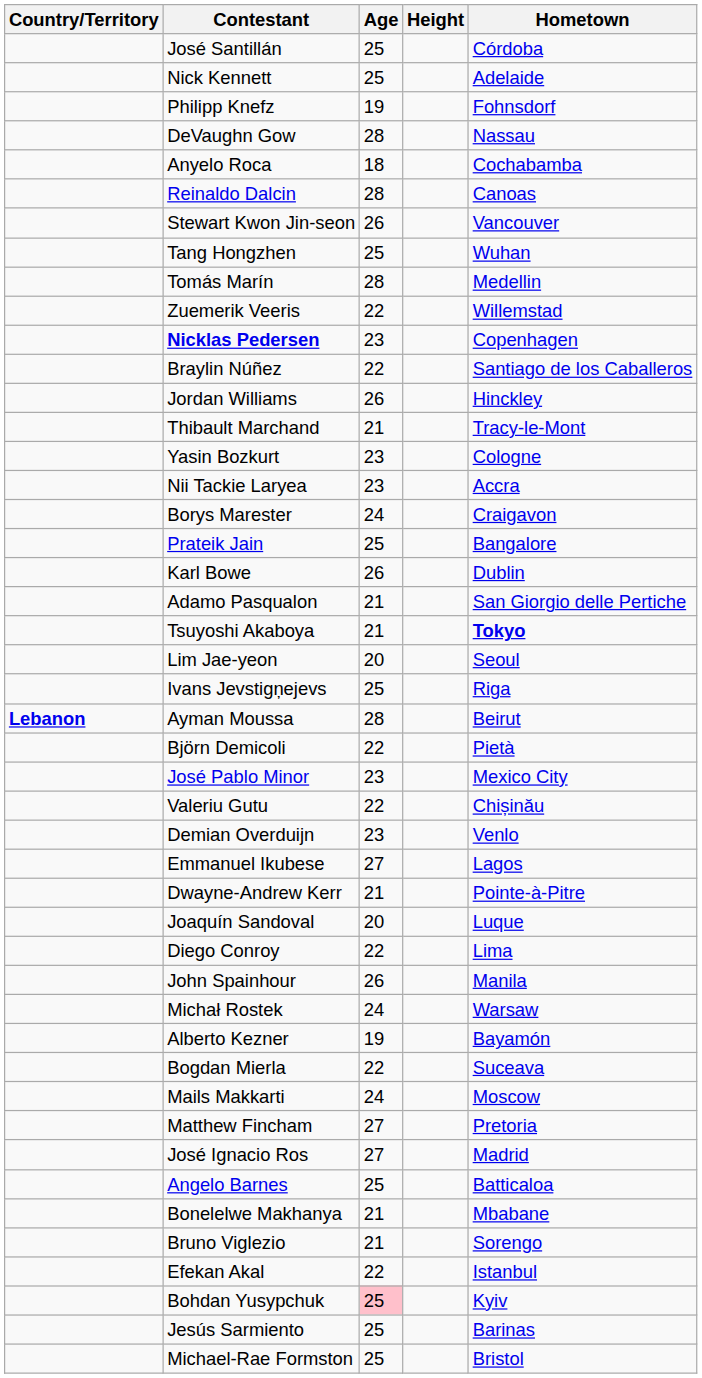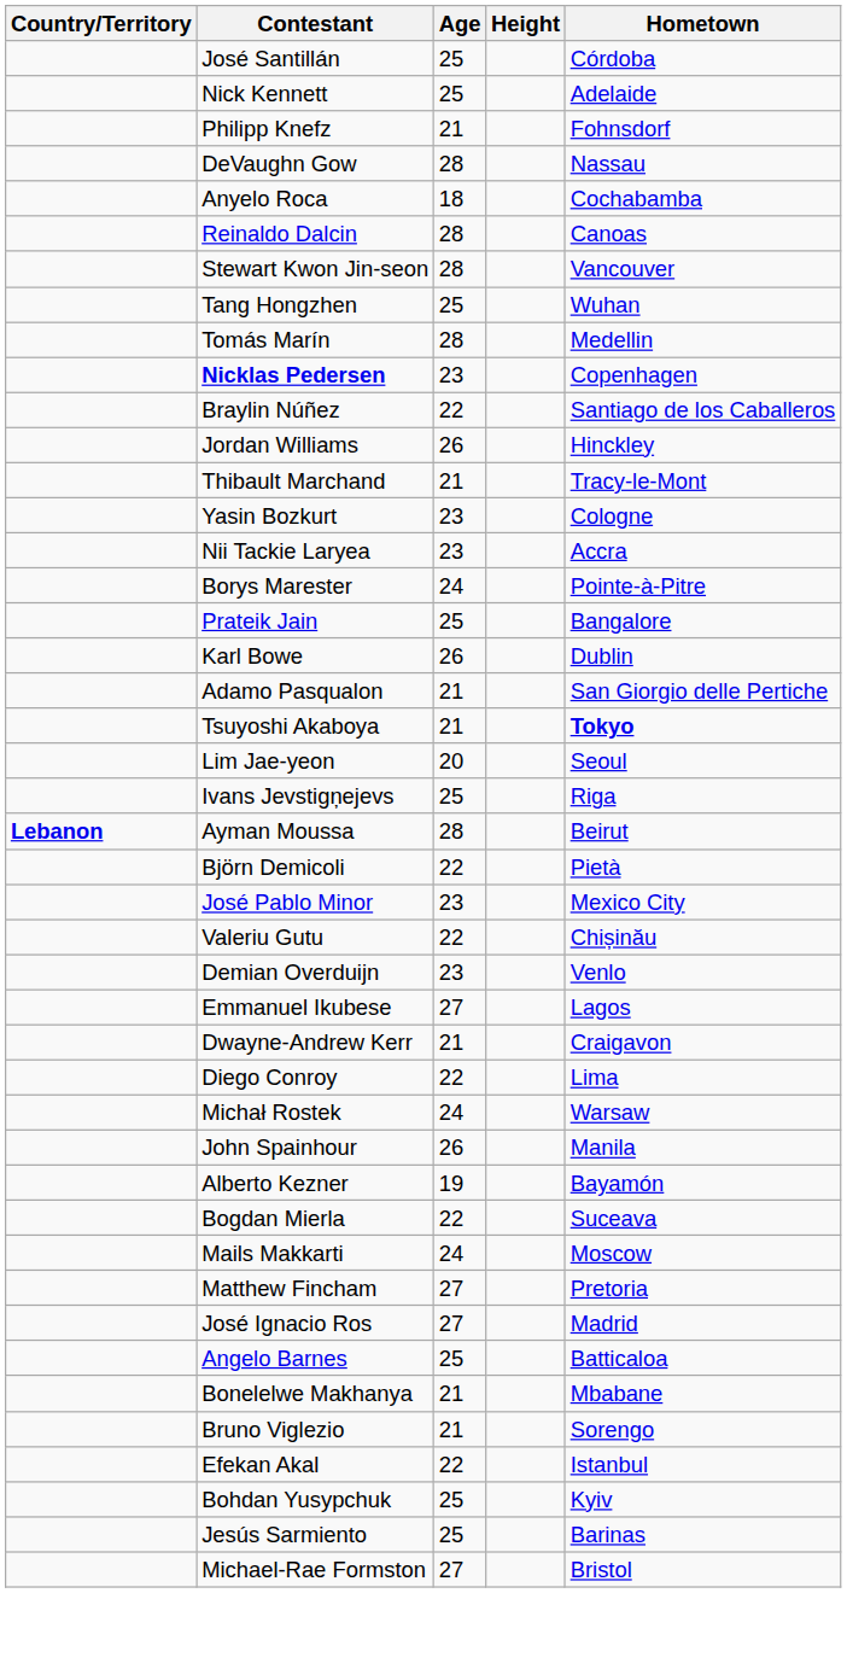 <table class="wikitable sortable" style="font-size: 95%;">
 <tr>
 <th>Country/Territory</th>
 <th>Contestant</th>
 <th>Age</th>
 <th>Height</th>
 <th>Hometown</th>
 </tr>
 <tr>
 <td><strong></strong></td>
 <td>José Santillán</td>
 <td>25</td>
 <td></td>
 <td><a href='#'>Córdoba</a></td>
 </tr>
 <tr>
 <td><strong></strong></td>
 <td>Nick Kennett</td>
 <td>25</td>
 <td></td>
 <td><a href='#'>Adelaide</a></td>
 </tr>
 <tr>
 <td><strong></strong></td>
 <td>Philipp Knefz</td>
-<td>19</td>
+<td>21</td>
 <td></td>
 <td><a href='#'>Fohnsdorf</a></td>
 </tr>
 <tr>
 <td><strong></strong></td>
 <td>DeVaughn Gow</td>
 <td>28</td>
 <td></td>
 <td><a href='#'>Nassau</a></td>
 </tr>
 <tr>
 <td><strong></strong></td>
 <td>Anyelo Roca</td>
 <td>18</td>
 <td></td>
 <td><a href='#'>Cochabamba</a></td>
 </tr>
 <tr>
 <td><strong></strong></td>
 <td><a href='#'>Reinaldo Dalcin</a></td>
 <td>28</td>
 <td></td>
 <td><a href='#'>Canoas</a></td>
 </tr>
 <tr>
 <td><strong></strong></td>
 <td>Stewart Kwon Jin-seon</td>
-<td>26</td>
+<td>28</td>
 <td></td>
 <td><a href='#'>Vancouver</a></td>
 </tr>
 <tr>
 <td><strong></strong></td>
 <td>Tang Hongzhen</td>
 <td>25</td>
 <td></td>
 <td><a href='#'>Wuhan</a></td>
 </tr>
 <tr>
 <td><strong></strong></td>
 <td>Tomás Marín</td>
 <td>28</td>
 <td></td>
 <td><a href='#'>Medellin</a></td>
-</tr>
-<tr>
-<td><strong></strong></td>
-<td>Zuemerik Veeris</td>
-<td>22</td>
-<td></td>
-<td><a href='#'>Willemstad</a></td>
 </tr>
 <tr>
 <td><strong></strong></td>
 <td><strong><a href='#'>Nicklas Pedersen</a></strong></td>
 <td>23</td>
 <td></td>
 <td><a href='#'>Copenhagen</a></td>
 </tr>
 <tr>
 <td><strong></strong></td>
 <td>Braylin Núñez</td>
 <td>22</td>
 <td></td>
 <td><a href='#'>Santiago de los Caballeros</a></td>
 </tr>
 <tr>
 <td><strong></strong></td>
 <td>Jordan Williams</td>
 <td>26</td>
 <td></td>
 <td><a href='#'>Hinckley</a></td>
 </tr>
 <tr>
 <td><strong></strong></td>
 <td>Thibault Marchand</td>
 <td>21</td>
 <td></td>
 <td><a href='#'>Tracy-le-Mont</a></td>
 </tr>
 <tr>
 <td><strong></strong></td>
 <td>Yasin Bozkurt</td>
 <td>23</td>
 <td></td>
 <td><a href='#'>Cologne</a></td>
 </tr>
 <tr>
 <td><strong></strong></td>
 <td>Nii Tackie Laryea</td>
 <td>23</td>
 <td></td>
 <td><a href='#'>Accra</a></td>
 </tr>
 <tr>
 <td><strong></strong></td>
 <td>Borys Marester</td>
 <td>24</td>
 <td></td>
-<td><a href='#'>Craigavon</a></td>
+<td><a href='#'>Pointe-à-Pitre</a></td>
 </tr>
 <tr>
 <td><strong></strong></td>
 <td><a href='#'>Prateik Jain</a></td>
 <td>25</td>
 <td></td>
 <td><a href='#'>Bangalore</a></td>
 </tr>
 <tr>
 <td><strong></strong></td>
 <td>Karl Bowe</td>
 <td>26</td>
 <td></td>
 <td><a href='#'>Dublin</a></td>
 </tr>
 <tr>
 <td><strong></strong></td>
 <td>Adamo Pasqualon</td>
 <td>21</td>
 <td></td>
 <td><a href='#'>San Giorgio delle Pertiche</a></td>
 </tr>
 <tr>
 <td><strong></strong></td>
 <td>Tsuyoshi Akaboya</td>
 <td>21</td>
 <td></td>
 <td><strong><a href='#'>Tokyo</a></strong></td>
 </tr>
 <tr>
 <td><strong></strong></td>
 <td>Lim Jae-yeon</td>
 <td>20</td>
 <td></td>
 <td><a href='#'>Seoul</a></td>
 </tr>
 <tr>
 <td><strong></strong></td>
 <td>Ivans Jevstigņejevs</td>
 <td>25</td>
 <td></td>
 <td><a href='#'>Riga</a></td>
 </tr>
 <tr>
 <td><strong> <a href='#'>Lebanon</a></strong></td>
 <td>Ayman Moussa</td>
 <td>28</td>
 <td></td>
 <td><a href='#'>Beirut</a></td>
 </tr>
 <tr>
 <td><strong></strong></td>
 <td>Björn Demicoli</td>
 <td>22</td>
 <td></td>
 <td><a href='#'>Pietà</a></td>
 </tr>
 <tr>
 <td><strong></strong></td>
 <td><a href='#'>José Pablo Minor</a></td>
 <td>23</td>
 <td></td>
 <td><a href='#'>Mexico City</a></td>
 </tr>
 <tr>
 <td><strong></strong></td>
 <td>Valeriu Gutu</td>
 <td>22</td>
 <td></td>
 <td><a href='#'>Chișinău</a></td>
 </tr>
 <tr>
 <td><strong></strong></td>
 <td>Demian Overduijn</td>
 <td>23</td>
 <td></td>
 <td><a href='#'>Venlo</a></td>
 </tr>
 <tr>
 <td><strong></strong></td>
 <td>Emmanuel Ikubese</td>
 <td>27</td>
 <td></td>
 <td><a href='#'>Lagos</a></td>
 </tr>
 <tr>
 <td><strong></strong></td>
 <td>Dwayne-Andrew Kerr</td>
 <td>21</td>
 <td></td>
-<td><a href='#'>Pointe-à-Pitre</a></td>
-</tr>
-<tr>
-<td><strong></strong></td>
-<td>Joaquín Sandoval</td>
-<td>20</td>
-<td></td>
-<td><a href='#'>Luque</a></td>
+<td><a href='#'>Craigavon</a></td>
 </tr>
 <tr>
 <td><strong></strong></td>
 <td>Diego Conroy</td>
 <td>22</td>
 <td></td>
 <td><a href='#'>Lima</a></td>
 </tr>
 <tr>
 <td><strong></strong></td>
+<td>Michał Rostek</td>
+<td>24</td>
+<td></td>
+<td><a href='#'>Warsaw</a></td>
+</tr>
+<tr>
+<td><strong></strong></td>
 <td>John Spainhour</td>
 <td>26</td>
 <td></td>
 <td><a href='#'>Manila</a></td>
-</tr>
-<tr>
-<td><strong></strong></td>
-<td>Michał Rostek</td>
-<td>24</td>
-<td></td>
-<td><a href='#'>Warsaw</a></td>
 </tr>
 <tr>
 <td><strong></strong></td>
 <td>Alberto Kezner</td>
 <td>19</td>
 <td></td>
 <td><a href='#'>Bayamón</a></td>
 </tr>
 <tr>
 <td><strong></strong></td>
 <td>Bogdan Mierla</td>
 <td>22</td>
 <td></td>
 <td><a href='#'>Suceava</a></td>
 </tr>
 <tr>
 <td><strong></strong></td>
 <td>Mails Makkarti</td>
 <td>24</td>
 <td></td>
 <td><a href='#'>Moscow</a></td>
 </tr>
 <tr>
 <td><strong></strong></td>
 <td>Matthew Fincham</td>
 <td>27</td>
 <td></td>
 <td><a href='#'>Pretoria</a></td>
 </tr>
 <tr>
 <td><strong></strong></td>
 <td>José Ignacio Ros</td>
 <td>27</td>
 <td></td>
 <td><a href='#'>Madrid</a></td>
 </tr>
 <tr>
 <td><strong></strong></td>
 <td><a href='#'>Angelo Barnes</a></td>
 <td>25</td>
 <td></td>
 <td><a href='#'>Batticaloa</a></td>
 </tr>
 <tr>
 <td><strong></strong></td>
 <td>Bonelelwe Makhanya</td>
 <td>21</td>
 <td></td>
 <td><a href='#'>Mbabane</a></td>
 </tr>
 <tr>
 <td><strong></strong></td>
 <td>Bruno Viglezio</td>
 <td>21</td>
 <td></td>
 <td><a href='#'>Sorengo</a></td>
 </tr>
 <tr>
 <td><strong></strong></td>
 <td>Efekan Akal</td>
 <td>22</td>
 <td></td>
 <td><a href='#'>Istanbul</a></td>
 </tr>
 <tr>
 <td><strong></strong></td>
 <td>Bohdan Yusypchuk</td>
-<td style="background: pink;">25</td>
+<td>25</td>
 <td></td>
 <td><a href='#'>Kyiv</a></td>
 </tr>
 <tr>
 <td><strong></strong></td>
 <td>Jesús Sarmiento</td>
 <td>25</td>
 <td></td>
 <td><a href='#'>Barinas</a></td>
 </tr>
 <tr>
 <td><strong></strong></td>
 <td>Michael-Rae Formston</td>
-<td>25</td>
+<td>27</td>
 <td></td>
 <td><a href='#'>Bristol</a></td>
 </tr>
 </table>
